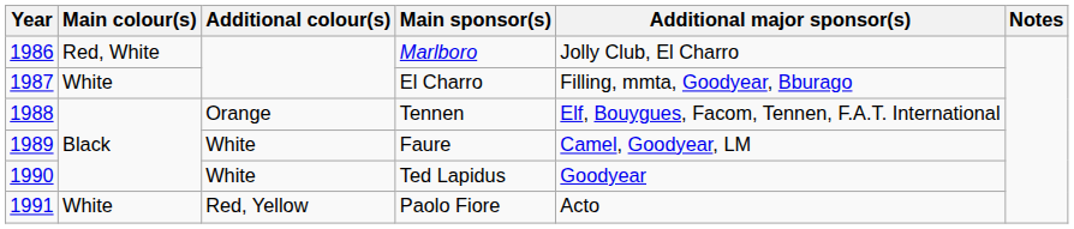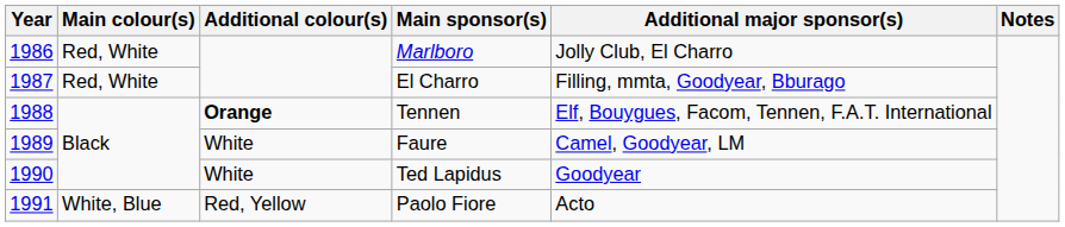 <table class="wikitable">
 <tr>
 <th>Year</th>
 <th>Main colour(s)</th>
 <th>Additional colour(s)</th>
 <th>Main sponsor(s)</th>
 <th>Additional major sponsor(s)</th>
 <th>Notes</th>
 </tr>
 <tr>
 <td><a href='#'>1986</a></td>
 <td>Red, White</td>
 <td rowspan=2></td>
 <td><em><a href='#'>Marlboro</a></em></td>
 <td>Jolly Club, El Charro</td>
 <td rowspan=6></td>
 </tr>
 <tr>
 <td><a href='#'>1987</a></td>
-<td>White</td>
+<td>Red, White</td>
 <td>El Charro</td>
 <td>Filling, mmta, <a href='#'>Goodyear</a>, <a href='#'>Bburago</a></td>
 </tr>
 <tr>
 <td><a href='#'>1988</a></td>
 <td rowspan=3>Black</td>
-<td>Orange</td>
+<td><strong>Orange</strong></td>
 <td>Tennen</td>
 <td><a href='#'>Elf</a>, <a href='#'>Bouygues</a>, Facom, Tennen, F.A.T. International</td>
 </tr>
 <tr>
 <td><a href='#'>1989</a></td>
 <td>White</td>
 <td>Faure</td>
 <td><a href='#'>Camel</a>, <a href='#'>Goodyear</a>, LM</td>
 </tr>
 <tr>
 <td><a href='#'>1990</a></td>
 <td>White</td>
 <td>Ted Lapidus</td>
 <td><a href='#'>Goodyear</a></td>
 </tr>
 <tr>
 <td><a href='#'>1991</a></td>
-<td>White</td>
+<td>White, Blue</td>
 <td>Red, Yellow</td>
 <td>Paolo Fiore</td>
 <td>Acto</td>
 </tr>
 </table>
